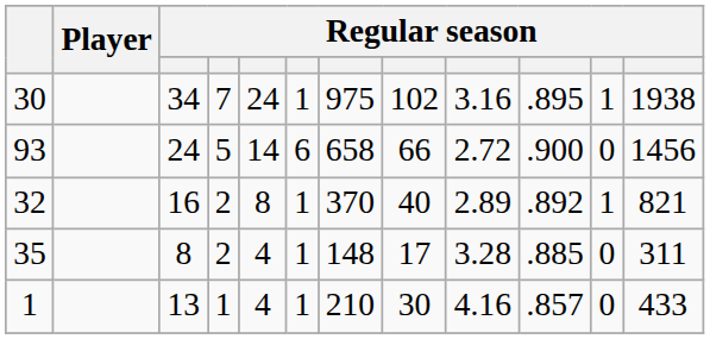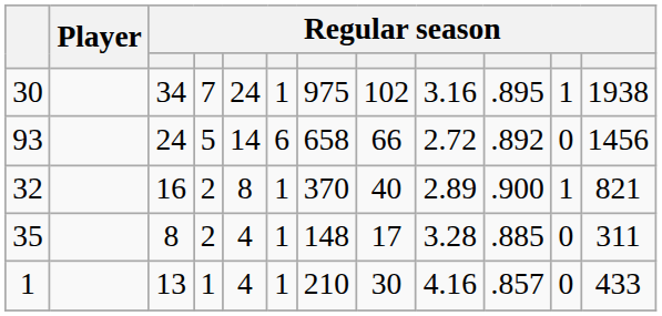 <table class="wikitable plainrowheaders" style="text-align:center;">
 <tr>
 <th scope="col" rowspan="2"></th>
 <th scope="col" rowspan="2">Player</th>
 <th scope=colgroup colspan=10>Regular season</th>
 </tr>
 <tr>
 <th scope="col"></th>
 <th scope="col"></th>
 <th scope="col"></th>
 <th scope="col"></th>
 <th scope="col"></th>
 <th scope="col"></th>
 <th scope="col"></th>
 <th scope="col"></th>
 <th scope="col"></th>
 <th scope="col"></th>
 </tr>
 <tr>
 <td scope="row">30</td>
 <td align="left"></td>
 <td>34</td>
 <td>7</td>
 <td>24</td>
 <td>1</td>
 <td>975</td>
 <td>102</td>
 <td>3.16</td>
 <td>.895</td>
 <td>1</td>
 <td>1938</td>
 </tr>
 <tr>
 <td scope="row">93</td>
 <td align="left"></td>
 <td>24</td>
 <td>5</td>
 <td>14</td>
 <td>6</td>
 <td>658</td>
 <td>66</td>
 <td>2.72</td>
-<td>.900</td>
+<td>.892</td>
 <td>0</td>
 <td>1456</td>
 </tr>
 <tr>
 <td scope="row">32</td>
 <td align="left"></td>
 <td>16</td>
 <td>2</td>
 <td>8</td>
 <td>1</td>
 <td>370</td>
 <td>40</td>
 <td>2.89</td>
-<td>.892</td>
+<td>.900</td>
 <td>1</td>
 <td>821</td>
 </tr>
 <tr>
 <td scope="row">35</td>
 <td align="left"></td>
 <td>8</td>
 <td>2</td>
 <td>4</td>
 <td>1</td>
 <td>148</td>
 <td>17</td>
 <td>3.28</td>
 <td>.885</td>
 <td>0</td>
 <td>311</td>
 </tr>
 <tr>
 <td scope="row">1</td>
 <td align="left"></td>
 <td>13</td>
 <td>1</td>
 <td>4</td>
 <td>1</td>
 <td>210</td>
 <td>30</td>
 <td>4.16</td>
 <td>.857</td>
 <td>0</td>
 <td>433</td>
 </tr>
 </table>
